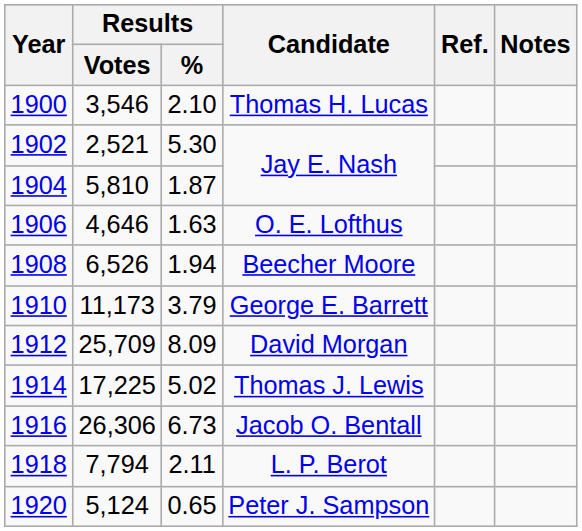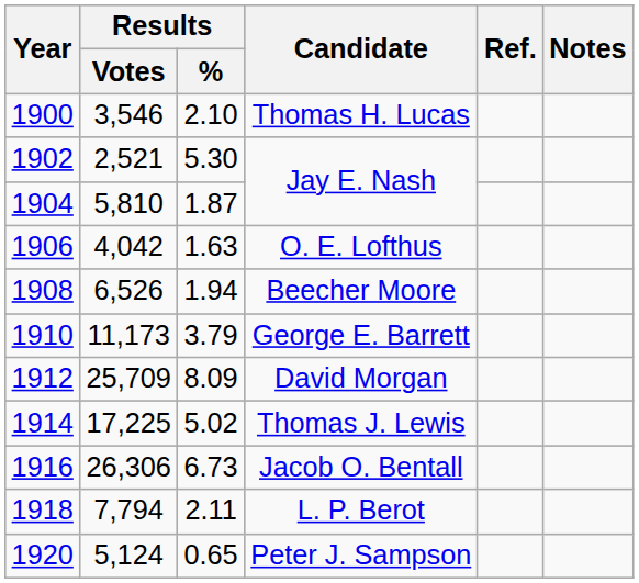 <table class="wikitable" border="1" style="text-align:center">
 <tr>
 <th rowspan=2>Year</th>
 <th colspan=2>Results</th>
 <th rowspan=2>Candidate</th>
 <th rowspan=2>Ref.</th>
 <th rowspan=2>Notes</th>
 </tr>
 <tr>
 <th>Votes</th>
 <th>%</th>
 </tr>
 <tr>
 <td><a href='#'>1900</a></td>
 <td>3,546</td>
 <td>2.10</td>
 <td><a href='#'>Thomas H. Lucas</a></td>
 <td></td>
 <td></td>
 </tr>
 <tr>
 <td><a href='#'>1902</a></td>
 <td>2,521</td>
 <td>5.30</td>
 <td rowspan="2"><a href='#'>Jay E. Nash</a></td>
 <td></td>
 <td></td>
 </tr>
 <tr>
 <td><a href='#'>1904</a></td>
 <td>5,810</td>
 <td>1.87</td>
 <td></td>
 <td></td>
 </tr>
 <tr>
 <td><a href='#'>1906</a></td>
-<td>4,646</td>
+<td>4,042</td>
 <td>1.63</td>
 <td><a href='#'>O. E. Lofthus</a></td>
 <td></td>
 <td></td>
 </tr>
 <tr>
 <td><a href='#'>1908</a></td>
 <td>6,526</td>
 <td>1.94</td>
 <td><a href='#'>Beecher Moore</a></td>
 <td></td>
 <td></td>
 </tr>
 <tr>
 <td><a href='#'>1910</a></td>
 <td>11,173</td>
 <td>3.79</td>
 <td><a href='#'>George E. Barrett</a></td>
 <td></td>
 <td></td>
 </tr>
 <tr>
 <td><a href='#'>1912</a></td>
 <td>25,709</td>
 <td>8.09</td>
 <td><a href='#'>David Morgan</a></td>
 <td></td>
 <td></td>
 </tr>
 <tr>
 <td><a href='#'>1914</a></td>
 <td>17,225</td>
 <td>5.02</td>
 <td><a href='#'>Thomas J. Lewis</a></td>
 <td></td>
 <td></td>
 </tr>
 <tr>
 <td><a href='#'>1916</a></td>
 <td>26,306</td>
 <td>6.73</td>
 <td><a href='#'>Jacob O. Bentall</a></td>
 <td></td>
 <td></td>
 </tr>
 <tr>
 <td><a href='#'>1918</a></td>
 <td>7,794</td>
 <td>2.11</td>
 <td><a href='#'>L. P. Berot</a></td>
 <td></td>
 <td></td>
 </tr>
 <tr>
 <td><a href='#'>1920</a></td>
 <td>5,124</td>
 <td>0.65</td>
 <td><a href='#'>Peter J. Sampson</a></td>
 <td></td>
 <td></td>
 </tr>
 </table>
